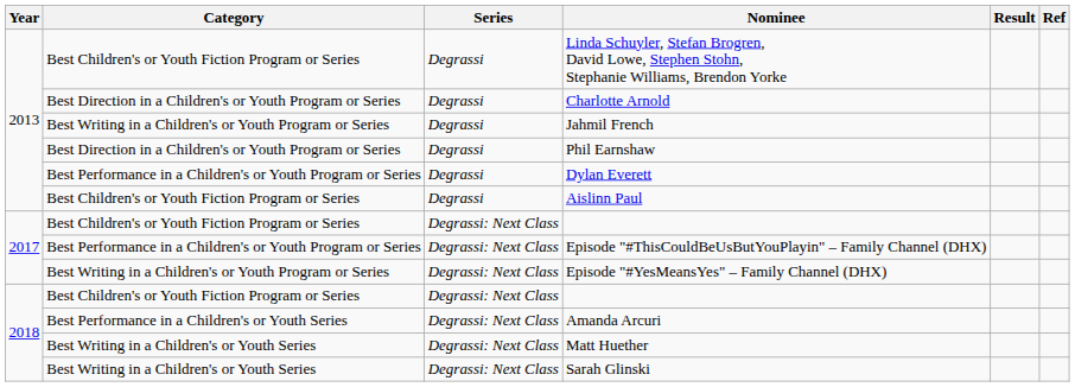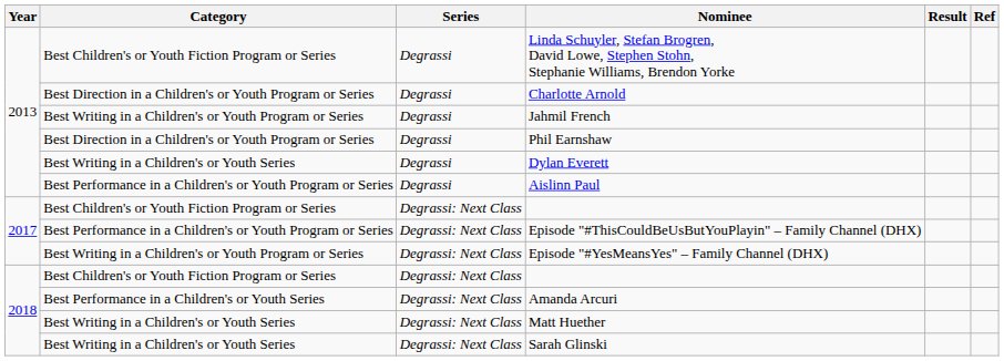 <table class="wikitable">
 <tr>
 <th>Year</th>
 <th>Category</th>
 <th>Series</th>
 <th>Nominee</th>
 <th>Result</th>
 <th>Ref</th>
 </tr>
 <tr>
 <td rowspan=6>2013</td>
 <td>Best Children's or Youth Fiction Program or Series</td>
 <td><em>Degrassi</em></td>
 <td><a href='#'>Linda Schuyler</a>, <a href='#'>Stefan Brogren</a>,<br>David Lowe, <a href='#'>Stephen Stohn</a>,<br>Stephanie Williams,  Brendon Yorke</td>
 <td></td>
 <td></td>
 </tr>
 <tr>
 <td>Best Direction in a Children's or Youth Program or Series</td>
 <td><em>Degrassi</em></td>
 <td><a href='#'>Charlotte Arnold</a> </td>
 <td></td>
 <td></td>
 </tr>
 <tr>
 <td>Best Writing in a Children's or Youth Program or Series</td>
 <td><em>Degrassi</em></td>
 <td>Jahmil French </td>
 <td></td>
 <td></td>
 </tr>
 <tr>
 <td>Best Direction in a Children's or Youth Program or Series</td>
 <td><em>Degrassi</em></td>
 <td>Phil Earnshaw </td>
 <td></td>
 <td></td>
 </tr>
 <tr>
-<td>Best Performance in a Children's or Youth Program or Series</td>
+<td>Best Writing in a Children's or Youth Series</td>
 <td><em>Degrassi</em></td>
 <td><a href='#'>Dylan Everett</a> </td>
 <td></td>
 <td></td>
 </tr>
 <tr>
-<td>Best Children's or Youth Fiction Program or Series</td>
+<td>Best Performance in a Children's or Youth Program or Series</td>
 <td><em>Degrassi</em></td>
 <td><a href='#'>Aislinn Paul</a> </td>
 <td></td>
 <td></td>
 </tr>
 <tr>
 <td rowspan=3><a href='#'>2017</a></td>
 <td>Best Children's or Youth Fiction Program or Series</td>
 <td><em>Degrassi: Next Class</em></td>
 <td></td>
 <td></td>
 <td></td>
 </tr>
 <tr>
 <td>Best Performance in a Children's or Youth Program or Series</td>
 <td><em>Degrassi: Next Class</em></td>
 <td>Episode "#ThisCouldBeUsButYouPlayin" – Family Channel (DHX)</td>
 <td></td>
 <td></td>
 </tr>
 <tr>
 <td>Best Writing in a Children's or Youth Program or Series</td>
 <td><em>Degrassi: Next Class</em></td>
 <td>Episode "#YesMeansYes" – Family Channel (DHX)</td>
 <td></td>
 <td></td>
 </tr>
 <tr>
 <td rowspan=4><a href='#'>2018</a></td>
 <td>Best Children's or Youth Fiction Program or Series</td>
 <td><em>Degrassi: Next Class</em></td>
 <td></td>
 <td></td>
 <td></td>
 </tr>
 <tr>
 <td>Best Performance in a Children's or Youth Series</td>
 <td><em>Degrassi: Next Class</em></td>
 <td>Amanda Arcuri</td>
 <td></td>
 <td></td>
 </tr>
 <tr>
 <td>Best Writing in a Children's or Youth Series</td>
 <td><em>Degrassi: Next Class</em></td>
 <td>Matt Huether </td>
 <td></td>
 <td></td>
 </tr>
 <tr>
 <td>Best Writing in a Children's or Youth Series</td>
 <td><em>Degrassi: Next Class</em></td>
 <td>Sarah Glinski </td>
 <td></td>
 <td></td>
 </tr>
 </table>
